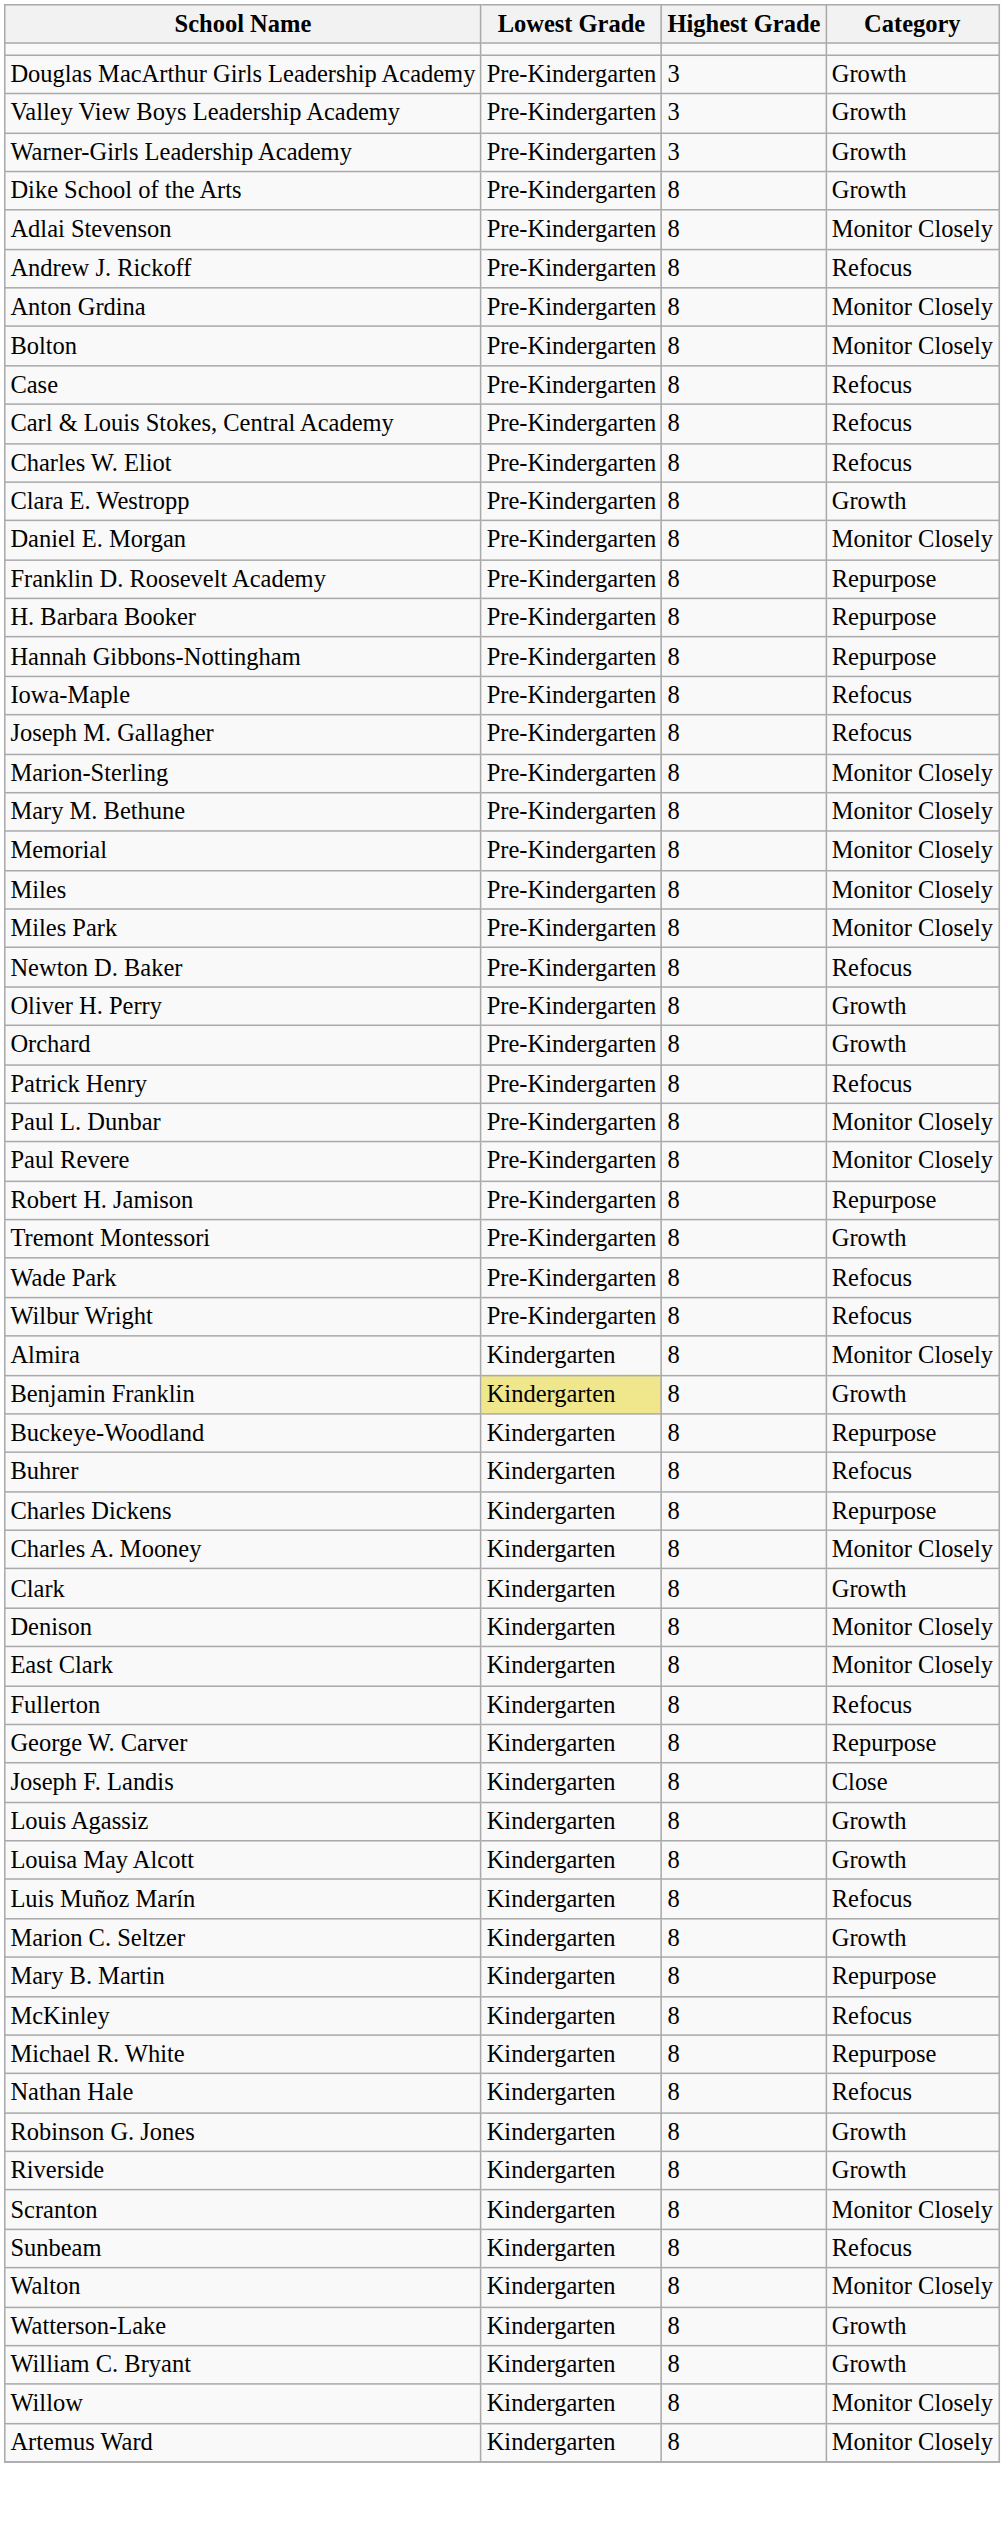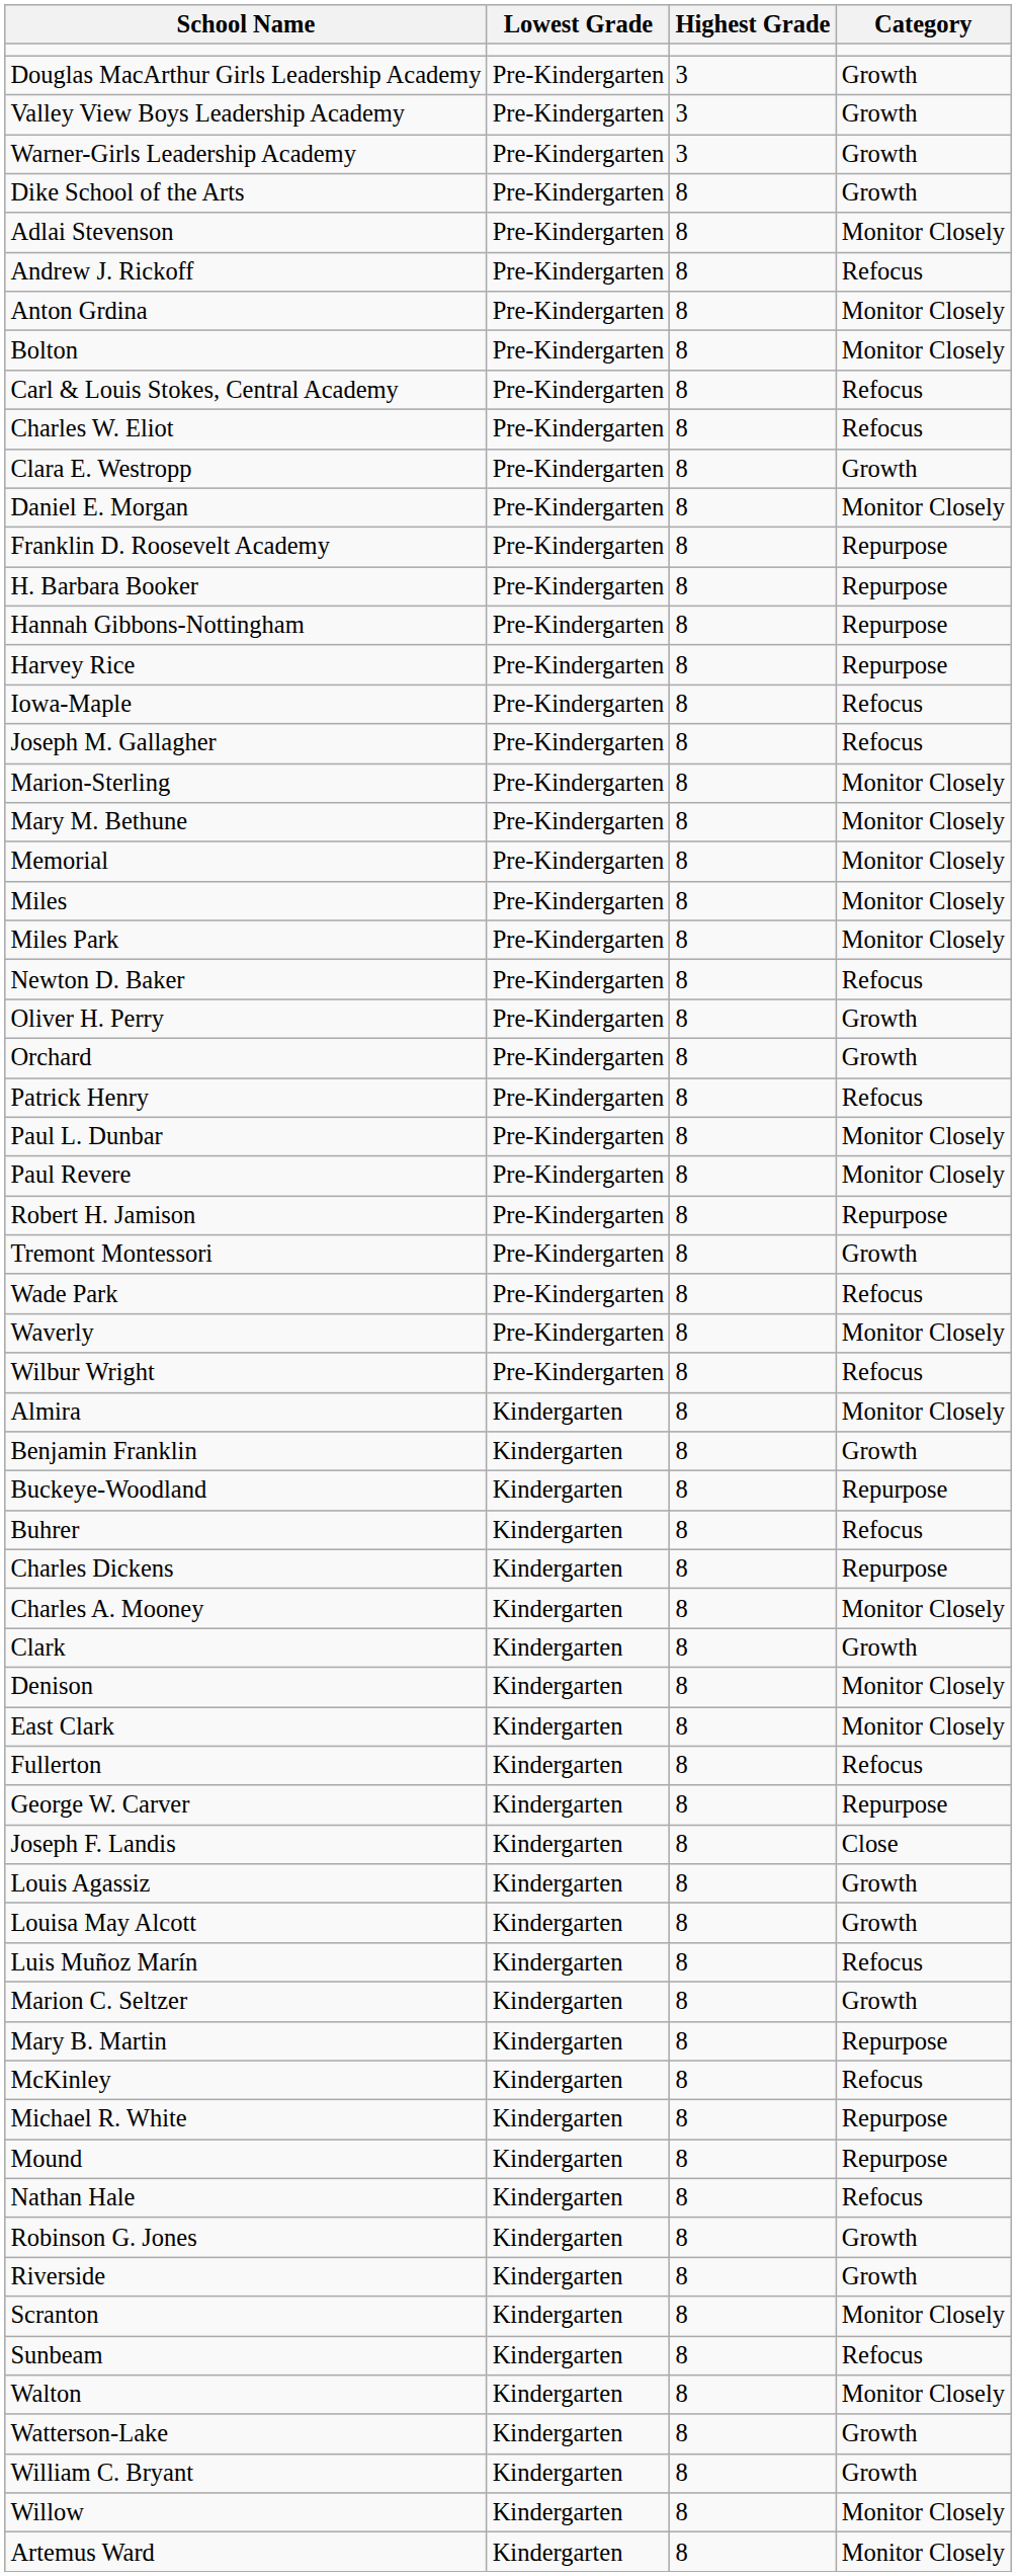 <table class="wikitable">
 <tr>
 <th>School Name</th>
 <th>Lowest Grade</th>
 <th>Highest Grade</th>
 <th>Category</th>
 </tr>
 <tr>
 <td></td>
 <td></td>
 <td></td>
 <td></td>
 </tr>
 <tr>
 <td>Douglas MacArthur Girls Leadership Academy</td>
 <td>Pre-Kindergarten</td>
 <td>3</td>
 <td>Growth</td>
 </tr>
 <tr>
 <td>Valley View Boys Leadership Academy</td>
 <td>Pre-Kindergarten</td>
 <td>3</td>
 <td>Growth</td>
 </tr>
 <tr>
 <td>Warner-Girls Leadership Academy</td>
 <td>Pre-Kindergarten</td>
 <td>3</td>
 <td>Growth</td>
 </tr>
 <tr>
 <td>Dike School of the Arts</td>
 <td>Pre-Kindergarten</td>
 <td>8</td>
 <td>Growth</td>
 </tr>
 <tr>
 <td>Adlai Stevenson</td>
 <td>Pre-Kindergarten</td>
 <td>8</td>
 <td>Monitor Closely</td>
 </tr>
 <tr>
 <td>Andrew J. Rickoff</td>
 <td>Pre-Kindergarten</td>
 <td>8</td>
 <td>Refocus</td>
 </tr>
 <tr>
 <td>Anton Grdina</td>
 <td>Pre-Kindergarten</td>
 <td>8</td>
 <td>Monitor Closely</td>
 </tr>
 <tr>
 <td>Bolton</td>
 <td>Pre-Kindergarten</td>
 <td>8</td>
 <td>Monitor Closely</td>
 </tr>
 <tr>
-<td>Case</td>
-<td>Pre-Kindergarten</td>
-<td>8</td>
-<td>Refocus</td>
-</tr>
-<tr>
 <td>Carl & Louis Stokes, Central Academy</td>
 <td>Pre-Kindergarten</td>
 <td>8</td>
 <td>Refocus</td>
 </tr>
 <tr>
 <td>Charles W. Eliot</td>
 <td>Pre-Kindergarten</td>
 <td>8</td>
 <td>Refocus</td>
 </tr>
 <tr>
 <td>Clara E. Westropp</td>
 <td>Pre-Kindergarten</td>
 <td>8</td>
 <td>Growth</td>
 </tr>
 <tr>
 <td>Daniel E. Morgan</td>
 <td>Pre-Kindergarten</td>
 <td>8</td>
 <td>Monitor Closely</td>
 </tr>
 <tr>
 <td>Franklin D. Roosevelt Academy</td>
 <td>Pre-Kindergarten</td>
 <td>8</td>
 <td>Repurpose</td>
 </tr>
 <tr>
 <td>H. Barbara Booker</td>
 <td>Pre-Kindergarten</td>
 <td>8</td>
 <td>Repurpose</td>
 </tr>
 <tr>
 <td>Hannah Gibbons-Nottingham</td>
+<td>Pre-Kindergarten</td>
+<td>8</td>
+<td>Repurpose</td>
+</tr>
+<tr>
+<td>Harvey Rice</td>
 <td>Pre-Kindergarten</td>
 <td>8</td>
 <td>Repurpose</td>
 </tr>
 <tr>
 <td>Iowa-Maple</td>
 <td>Pre-Kindergarten</td>
 <td>8</td>
 <td>Refocus</td>
 </tr>
 <tr>
 <td>Joseph M. Gallagher</td>
 <td>Pre-Kindergarten</td>
 <td>8</td>
 <td>Refocus</td>
 </tr>
 <tr>
 <td>Marion-Sterling</td>
 <td>Pre-Kindergarten</td>
 <td>8</td>
 <td>Monitor Closely</td>
 </tr>
 <tr>
 <td>Mary M. Bethune</td>
 <td>Pre-Kindergarten</td>
 <td>8</td>
 <td>Monitor Closely</td>
 </tr>
 <tr>
 <td>Memorial</td>
 <td>Pre-Kindergarten</td>
 <td>8</td>
 <td>Monitor Closely</td>
 </tr>
 <tr>
 <td>Miles</td>
 <td>Pre-Kindergarten</td>
 <td>8</td>
 <td>Monitor Closely</td>
 </tr>
 <tr>
 <td>Miles Park</td>
 <td>Pre-Kindergarten</td>
 <td>8</td>
 <td>Monitor Closely</td>
 </tr>
 <tr>
 <td>Newton D. Baker</td>
 <td>Pre-Kindergarten</td>
 <td>8</td>
 <td>Refocus</td>
 </tr>
 <tr>
 <td>Oliver H. Perry</td>
 <td>Pre-Kindergarten</td>
 <td>8</td>
 <td>Growth</td>
 </tr>
 <tr>
 <td>Orchard</td>
 <td>Pre-Kindergarten</td>
 <td>8</td>
 <td>Growth</td>
 </tr>
 <tr>
 <td>Patrick Henry</td>
 <td>Pre-Kindergarten</td>
 <td>8</td>
 <td>Refocus</td>
 </tr>
 <tr>
 <td>Paul L. Dunbar</td>
 <td>Pre-Kindergarten</td>
 <td>8</td>
 <td>Monitor Closely</td>
 </tr>
 <tr>
 <td>Paul Revere</td>
 <td>Pre-Kindergarten</td>
 <td>8</td>
 <td>Monitor Closely</td>
 </tr>
 <tr>
 <td>Robert H. Jamison</td>
 <td>Pre-Kindergarten</td>
 <td>8</td>
 <td>Repurpose</td>
 </tr>
 <tr>
 <td>Tremont Montessori</td>
 <td>Pre-Kindergarten</td>
 <td>8</td>
 <td>Growth</td>
 </tr>
 <tr>
 <td>Wade Park</td>
 <td>Pre-Kindergarten</td>
 <td>8</td>
 <td>Refocus</td>
 </tr>
 <tr>
+<td>Waverly</td>
+<td>Pre-Kindergarten</td>
+<td>8</td>
+<td>Monitor Closely</td>
+</tr>
+<tr>
 <td>Wilbur Wright</td>
 <td>Pre-Kindergarten</td>
 <td>8</td>
 <td>Refocus</td>
 </tr>
 <tr>
 <td>Almira</td>
 <td>Kindergarten</td>
 <td>8</td>
 <td>Monitor Closely</td>
 </tr>
 <tr>
 <td>Benjamin Franklin</td>
-<td style="background: khaki;">Kindergarten</td>
+<td>Kindergarten</td>
 <td>8</td>
 <td>Growth</td>
 </tr>
 <tr>
 <td>Buckeye-Woodland</td>
 <td>Kindergarten</td>
 <td>8</td>
 <td>Repurpose</td>
 </tr>
 <tr>
 <td>Buhrer</td>
 <td>Kindergarten</td>
 <td>8</td>
 <td>Refocus</td>
 </tr>
 <tr>
 <td>Charles Dickens</td>
 <td>Kindergarten</td>
 <td>8</td>
 <td>Repurpose</td>
 </tr>
 <tr>
 <td>Charles A. Mooney</td>
 <td>Kindergarten</td>
 <td>8</td>
 <td>Monitor Closely</td>
 </tr>
 <tr>
 <td>Clark</td>
 <td>Kindergarten</td>
 <td>8</td>
 <td>Growth</td>
 </tr>
 <tr>
 <td>Denison</td>
 <td>Kindergarten</td>
 <td>8</td>
 <td>Monitor Closely</td>
 </tr>
 <tr>
 <td>East Clark</td>
 <td>Kindergarten</td>
 <td>8</td>
 <td>Monitor Closely</td>
 </tr>
 <tr>
 <td>Fullerton</td>
 <td>Kindergarten</td>
 <td>8</td>
 <td>Refocus</td>
 </tr>
 <tr>
 <td>George W. Carver</td>
 <td>Kindergarten</td>
 <td>8</td>
 <td>Repurpose</td>
 </tr>
 <tr>
 <td>Joseph F. Landis</td>
 <td>Kindergarten</td>
 <td>8</td>
 <td>Close</td>
 </tr>
 <tr>
 <td>Louis Agassiz</td>
 <td>Kindergarten</td>
 <td>8</td>
 <td>Growth</td>
 </tr>
 <tr>
 <td>Louisa May Alcott</td>
 <td>Kindergarten</td>
 <td>8</td>
 <td>Growth</td>
 </tr>
 <tr>
 <td>Luis Muñoz Marín</td>
 <td>Kindergarten</td>
 <td>8</td>
 <td>Refocus</td>
 </tr>
 <tr>
 <td>Marion C. Seltzer</td>
 <td>Kindergarten</td>
 <td>8</td>
 <td>Growth</td>
 </tr>
 <tr>
 <td>Mary B. Martin</td>
 <td>Kindergarten</td>
 <td>8</td>
 <td>Repurpose</td>
 </tr>
 <tr>
 <td>McKinley</td>
 <td>Kindergarten</td>
 <td>8</td>
 <td>Refocus</td>
 </tr>
 <tr>
 <td>Michael R. White</td>
 <td>Kindergarten</td>
 <td>8</td>
 <td>Repurpose</td>
 </tr>
 <tr>
+<td>Mound</td>
+<td>Kindergarten</td>
+<td>8</td>
+<td>Repurpose</td>
+</tr>
+<tr>
 <td>Nathan Hale</td>
 <td>Kindergarten</td>
 <td>8</td>
 <td>Refocus</td>
 </tr>
 <tr>
 <td>Robinson G. Jones</td>
 <td>Kindergarten</td>
 <td>8</td>
 <td>Growth</td>
 </tr>
 <tr>
 <td>Riverside</td>
 <td>Kindergarten</td>
 <td>8</td>
 <td>Growth</td>
 </tr>
 <tr>
 <td>Scranton</td>
 <td>Kindergarten</td>
 <td>8</td>
 <td>Monitor Closely</td>
 </tr>
 <tr>
 <td>Sunbeam</td>
 <td>Kindergarten</td>
 <td>8</td>
 <td>Refocus</td>
 </tr>
 <tr>
 <td>Walton</td>
 <td>Kindergarten</td>
 <td>8</td>
 <td>Monitor Closely</td>
 </tr>
 <tr>
 <td>Watterson-Lake</td>
 <td>Kindergarten</td>
 <td>8</td>
 <td>Growth</td>
 </tr>
 <tr>
 <td>William C. Bryant</td>
 <td>Kindergarten</td>
 <td>8</td>
 <td>Growth</td>
 </tr>
 <tr>
 <td>Willow</td>
 <td>Kindergarten</td>
 <td>8</td>
 <td>Monitor Closely</td>
 </tr>
 <tr>
 <td>Artemus Ward</td>
 <td>Kindergarten</td>
 <td>8</td>
 <td>Monitor Closely</td>
 </tr>
 <tr>
 </tr>
 </table>
